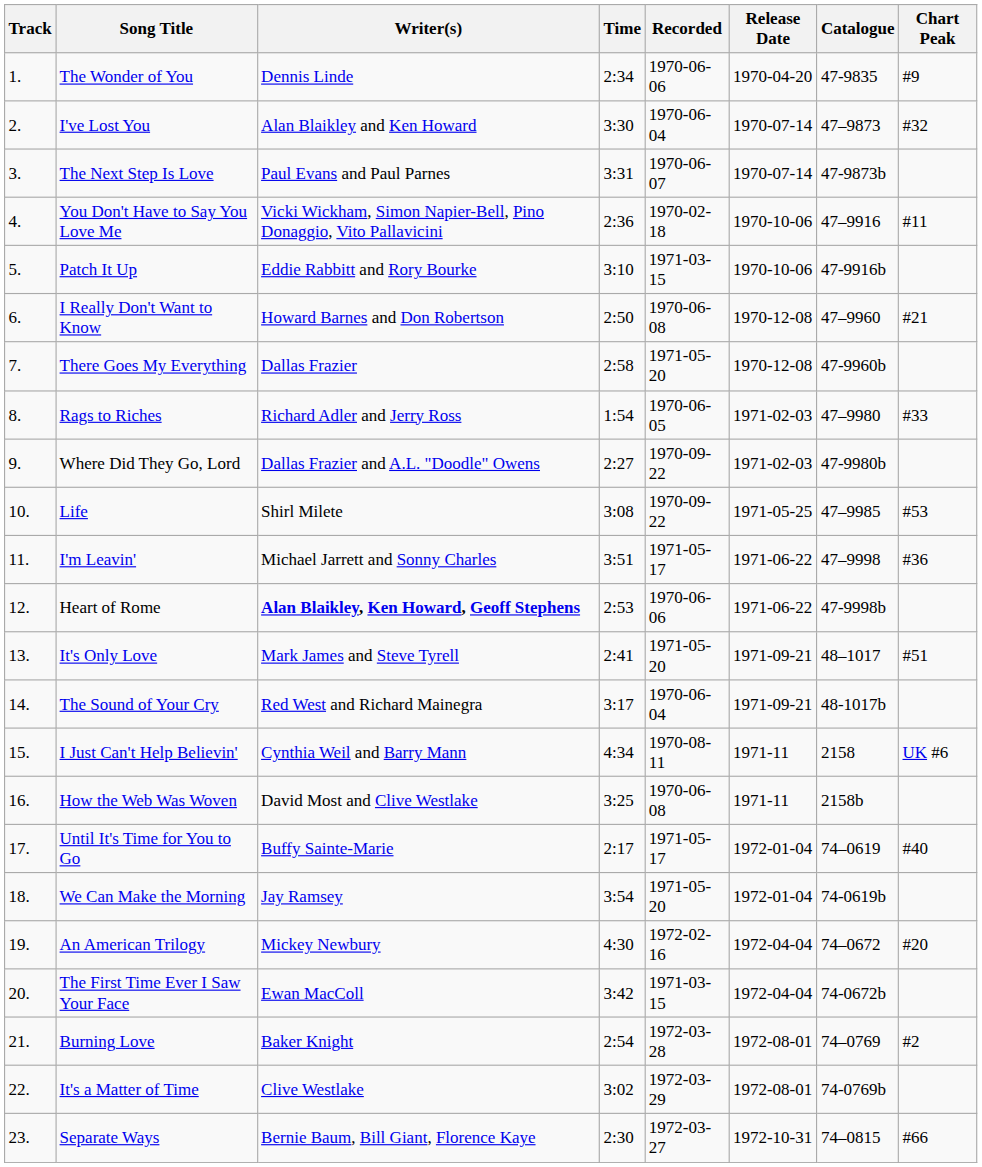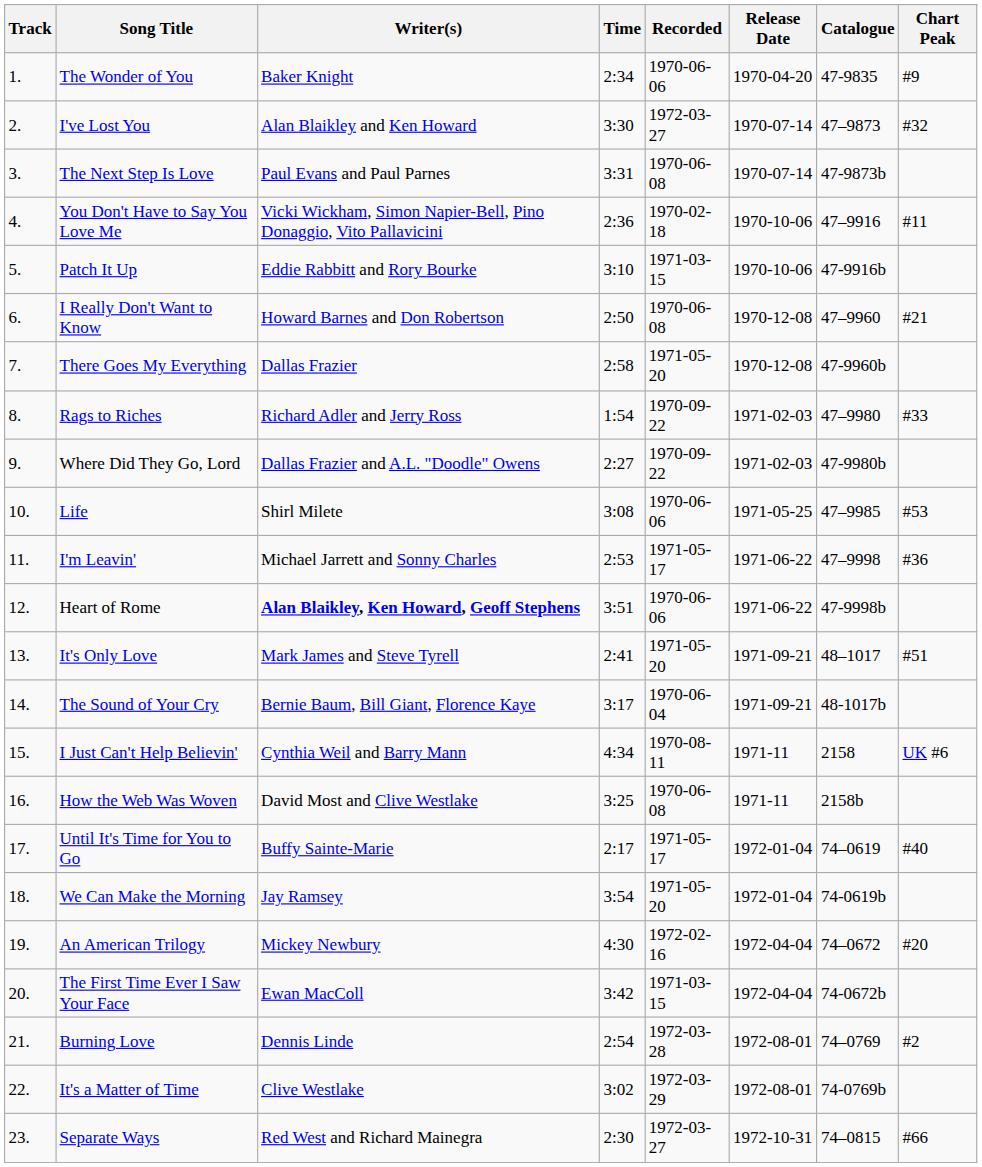 <table class="wikitable" style="font-size:95%;">
 <tr>
 <th>Track</th>
 <th>Song Title</th>
 <th>Writer(s)</th>
 <th>Time</th>
 <th>Recorded</th>
 <th>Release Date</th>
 <th>Catalogue</th>
 <th>Chart Peak</th>
 </tr>
 <tr>
 <td>1.</td>
 <td><a href='#'>The Wonder of You</a></td>
-<td><a href='#'>Dennis Linde</a></td>
+<td><a href='#'>Baker Knight</a></td>
 <td>2:34</td>
 <td>1970-06-06</td>
 <td>1970-04-20</td>
 <td>47-9835</td>
 <td>#9</td>
 </tr>
 <tr>
 <td>2.</td>
 <td><a href='#'>I've Lost You</a></td>
 <td><a href='#'>Alan Blaikley</a> and <a href='#'>Ken Howard</a></td>
 <td>3:30</td>
-<td>1970-06-04</td>
+<td>1972-03-27</td>
 <td>1970-07-14</td>
 <td>47–9873</td>
 <td>#32</td>
 </tr>
 <tr>
 <td>3.</td>
 <td><a href='#'>The Next Step Is Love</a></td>
 <td><a href='#'>Paul Evans</a> and Paul Parnes</td>
 <td>3:31</td>
-<td>1970-06-07</td>
+<td>1970-06-08</td>
 <td>1970-07-14</td>
 <td>47-9873b</td>
 <td></td>
 </tr>
 <tr>
 <td>4.</td>
 <td><a href='#'>You Don't Have to Say You Love Me</a></td>
 <td><a href='#'>Vicki Wickham</a>, <a href='#'>Simon Napier-Bell</a>, <a href='#'>Pino Donaggio</a>, <a href='#'>Vito Pallavicini</a></td>
 <td>2:36</td>
 <td>1970-02-18</td>
 <td>1970-10-06</td>
 <td>47–9916</td>
 <td>#11</td>
 </tr>
 <tr>
 <td>5.</td>
 <td><a href='#'>Patch It Up</a></td>
 <td><a href='#'>Eddie Rabbitt</a> and <a href='#'>Rory Bourke</a></td>
 <td>3:10</td>
 <td>1971-03-15</td>
 <td>1970-10-06</td>
 <td>47-9916b</td>
 <td></td>
 </tr>
 <tr>
 <td>6.</td>
 <td><a href='#'>I Really Don't Want to Know</a></td>
 <td><a href='#'>Howard Barnes</a> and <a href='#'>Don Robertson</a></td>
 <td>2:50</td>
 <td>1970-06-08</td>
 <td>1970-12-08</td>
 <td>47–9960</td>
 <td>#21</td>
 </tr>
 <tr>
 <td>7.</td>
 <td><a href='#'>There Goes My Everything</a></td>
 <td><a href='#'>Dallas Frazier</a></td>
 <td>2:58</td>
 <td>1971-05-20</td>
 <td>1970-12-08</td>
 <td>47-9960b</td>
 <td></td>
 </tr>
 <tr>
 <td>8.</td>
 <td><a href='#'>Rags to Riches</a></td>
 <td><a href='#'>Richard Adler</a> and <a href='#'>Jerry Ross</a></td>
 <td>1:54</td>
-<td>1970-06-05</td>
+<td>1970-09-22</td>
 <td>1971-02-03</td>
 <td>47–9980</td>
 <td>#33</td>
 </tr>
 <tr>
 <td>9.</td>
 <td>Where Did They Go, Lord</td>
 <td><a href='#'>Dallas Frazier</a> and <a href='#'>A.L. "Doodle" Owens</a></td>
 <td>2:27</td>
 <td>1970-09-22</td>
 <td>1971-02-03</td>
 <td>47-9980b</td>
 <td></td>
 </tr>
 <tr>
 <td>10.</td>
 <td><a href='#'>Life</a></td>
 <td>Shirl Milete</td>
 <td>3:08</td>
-<td>1970-09-22</td>
+<td>1970-06-06</td>
 <td>1971-05-25</td>
 <td>47–9985</td>
 <td>#53</td>
 </tr>
 <tr>
 <td>11.</td>
 <td><a href='#'>I'm Leavin'</a></td>
 <td>Michael Jarrett and <a href='#'>Sonny Charles</a></td>
-<td>3:51</td>
+<td>2:53</td>
 <td>1971-05-17</td>
 <td>1971-06-22</td>
 <td>47–9998</td>
 <td>#36</td>
 </tr>
 <tr>
 <td>12.</td>
 <td>Heart of Rome</td>
 <td><strong><a href='#'>Alan Blaikley</a>, <a href='#'>Ken Howard</a>, <a href='#'>Geoff Stephens</a></strong></td>
-<td>2:53</td>
+<td>3:51</td>
 <td>1970-06-06</td>
 <td>1971-06-22</td>
 <td>47-9998b</td>
 <td></td>
 </tr>
 <tr>
 <td>13.</td>
 <td><a href='#'>It's Only Love</a></td>
 <td><a href='#'>Mark James</a> and <a href='#'>Steve Tyrell</a></td>
 <td>2:41</td>
 <td>1971-05-20</td>
 <td>1971-09-21</td>
 <td>48–1017</td>
 <td>#51</td>
 </tr>
 <tr>
 <td>14.</td>
 <td><a href='#'>The Sound of Your Cry</a></td>
-<td><a href='#'>Red West</a> and Richard Mainegra</td>
+<td><a href='#'>Bernie Baum</a>, <a href='#'>Bill Giant</a>, <a href='#'>Florence Kaye</a></td>
 <td>3:17</td>
 <td>1970-06-04</td>
 <td>1971-09-21</td>
 <td>48-1017b</td>
 <td></td>
 </tr>
 <tr>
 <td>15.</td>
 <td><a href='#'>I Just Can't Help Believin'</a></td>
 <td><a href='#'>Cynthia Weil</a> and <a href='#'>Barry Mann</a></td>
 <td>4:34</td>
 <td>1970-08-11</td>
 <td>1971-11</td>
 <td>2158</td>
 <td><a href='#'>UK</a> #6</td>
 </tr>
 <tr>
 <td>16.</td>
 <td><a href='#'>How the Web Was Woven</a></td>
 <td>David Most and <a href='#'>Clive Westlake</a></td>
 <td>3:25</td>
 <td>1970-06-08</td>
 <td>1971-11</td>
 <td>2158b</td>
 <td></td>
 </tr>
 <tr>
 <td>17.</td>
 <td><a href='#'>Until It's Time for You to Go</a></td>
 <td><a href='#'>Buffy Sainte-Marie</a></td>
 <td>2:17</td>
 <td>1971-05-17</td>
 <td>1972-01-04</td>
 <td>74–0619</td>
 <td>#40</td>
 </tr>
 <tr>
 <td>18.</td>
 <td><a href='#'>We Can Make the Morning</a></td>
 <td><a href='#'>Jay Ramsey</a></td>
 <td>3:54</td>
 <td>1971-05-20</td>
 <td>1972-01-04</td>
 <td>74-0619b</td>
 <td></td>
 </tr>
 <tr>
 <td>19.</td>
 <td><a href='#'>An American Trilogy</a></td>
 <td><a href='#'>Mickey Newbury</a></td>
 <td>4:30</td>
 <td>1972-02-16</td>
 <td>1972-04-04</td>
 <td>74–0672</td>
 <td>#20</td>
 </tr>
 <tr>
 <td>20.</td>
 <td><a href='#'>The First Time Ever I Saw Your Face</a></td>
 <td><a href='#'>Ewan MacColl</a></td>
 <td>3:42</td>
 <td>1971-03-15</td>
 <td>1972-04-04</td>
 <td>74-0672b</td>
 <td></td>
 </tr>
 <tr>
 <td>21.</td>
 <td><a href='#'>Burning Love</a></td>
-<td><a href='#'>Baker Knight</a></td>
+<td><a href='#'>Dennis Linde</a></td>
 <td>2:54</td>
 <td>1972-03-28</td>
 <td>1972-08-01</td>
 <td>74–0769</td>
 <td>#2</td>
 </tr>
 <tr>
 <td>22.</td>
 <td><a href='#'>It's a Matter of Time</a></td>
 <td><a href='#'>Clive Westlake</a></td>
 <td>3:02</td>
 <td>1972-03-29</td>
 <td>1972-08-01</td>
 <td>74-0769b</td>
 <td></td>
 </tr>
 <tr>
 <td>23.</td>
 <td><a href='#'>Separate Ways</a></td>
-<td><a href='#'>Bernie Baum</a>, <a href='#'>Bill Giant</a>, <a href='#'>Florence Kaye</a></td>
+<td><a href='#'>Red West</a> and Richard Mainegra</td>
 <td>2:30</td>
 <td>1972-03-27</td>
 <td>1972-10-31</td>
 <td>74–0815</td>
 <td>#66</td>
 </tr>
 </table>
